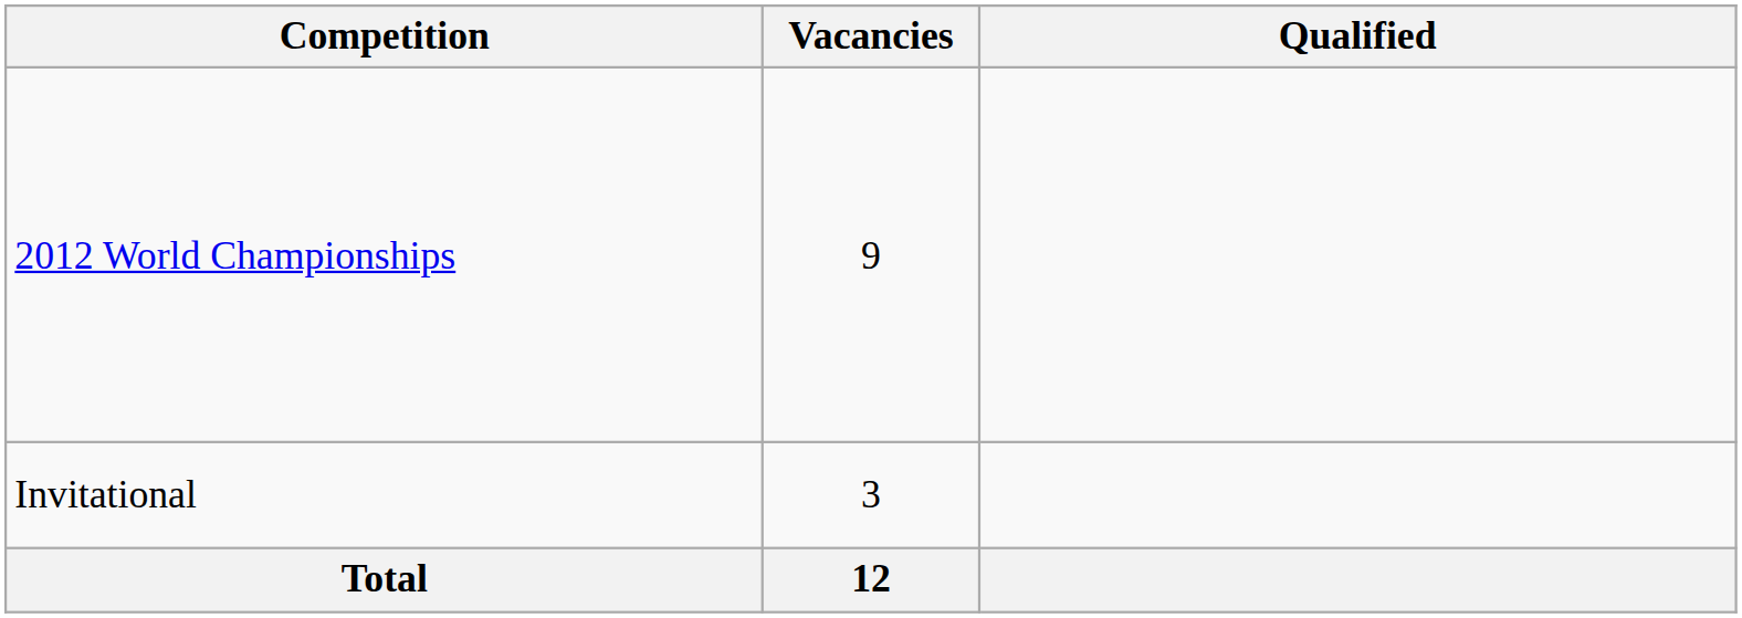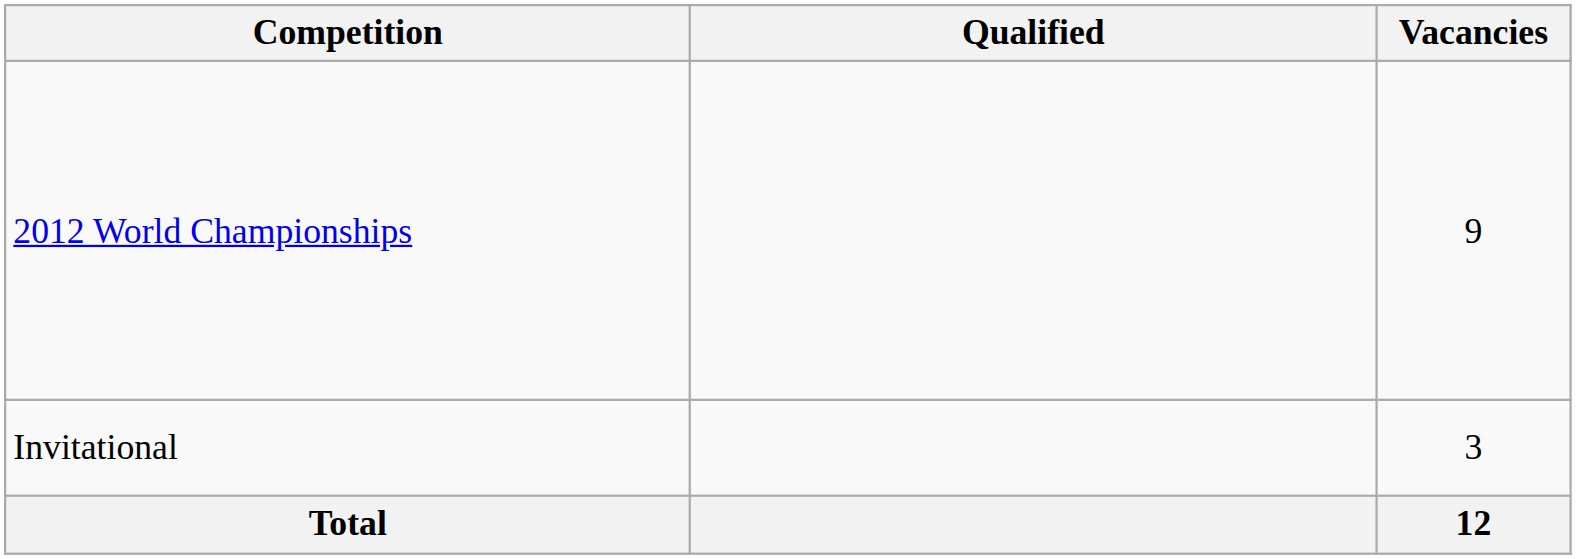 <table class = "wikitable">
 <tr>
 <th width=300>Competition</th>
+<th width=300>Qualified</th>
 <th width=80>Vacancies</th>
-<th width=300>Qualified</th>
 </tr>
 <tr>
 <td><a href='#'>2012 World Championships</a></td>
+<td><br><br><br><br><br><br><br><br></td>
 <td align="center">9</td>
-<td><br><br><br><br><br><br><br><br></td>
 </tr>
 <tr>
 <td>Invitational</td>
+<td><br><br></td>
 <td align="center">3</td>
-<td><br><br></td>
 </tr>
 <tr>
 <th>Total</th>
+<th></th>
 <th>12</th>
-<th></th>
 </tr>
 </table>
